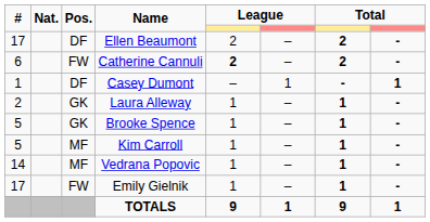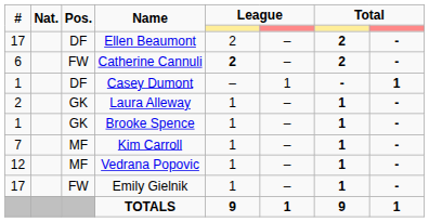 <table class="wikitable" style="font-size: 100%; text-align: center;">
 <tr>
 <td width="25" rowspan="2" align="center"><strong>#</strong></td>
 <td rowspan="2" align="center"><strong>Nat.</strong></td>
 <td rowspan="2" align="center"><strong>Pos.</strong></td>
 <td rowspan="2" align="center"><strong>Name</strong></td>
 <td colspan="2" align="center"><strong>League</strong></td>
 <td colspan="2" align="center"><strong>Total</strong></td>
 </tr>
 <tr>
 <th width=60 style="background: #FFEE99"></th>
 <th width=60 style="background: #FF8888"></th>
 <th width=60 style="background: #FFEE99"></th>
 <th width=60 style="background: #FF8888"></th>
 </tr>
 <tr>
 <td>17</td>
 <td></td>
 <td>DF</td>
 <td><a href='#'>Ellen Beaumont</a></td>
 <td>2</td>
 <td>–</td>
 <td><strong>2</strong></td>
 <td><strong>-</strong></td>
 </tr>
 <tr>
 <td>6</td>
 <td></td>
 <td>FW</td>
 <td><a href='#'>Catherine Cannuli</a></td>
 <td><strong>2</strong></td>
 <td>–</td>
 <td><strong>2</strong></td>
 <td><strong>-</strong></td>
 </tr>
 <tr>
 <td>1</td>
 <td></td>
 <td>DF</td>
 <td><a href='#'>Casey Dumont</a></td>
 <td>–</td>
 <td>1</td>
 <td><strong>-</strong></td>
 <td><strong>1</strong></td>
 </tr>
 <tr>
 <td>2</td>
 <td></td>
 <td>GK</td>
 <td><a href='#'>Laura Alleway</a></td>
 <td>1</td>
 <td>–</td>
 <td><strong>1</strong></td>
 <td><strong>-</strong></td>
 </tr>
 <tr>
-<td>5</td>
+<td>1</td>
 <td></td>
 <td>GK</td>
 <td><a href='#'>Brooke Spence</a></td>
 <td>1</td>
 <td>–</td>
 <td><strong>1</strong></td>
 <td><strong>-</strong></td>
 </tr>
 <tr>
-<td>5</td>
+<td>7</td>
 <td></td>
 <td>MF</td>
 <td><a href='#'>Kim Carroll</a></td>
 <td>1</td>
 <td>–</td>
 <td><strong>1</strong></td>
 <td><strong>-</strong></td>
 </tr>
 <tr>
-<td>14</td>
+<td>12</td>
 <td></td>
 <td>MF</td>
 <td><a href='#'>Vedrana Popovic</a></td>
 <td>1</td>
 <td>–</td>
 <td><strong>1</strong></td>
 <td><strong>-</strong></td>
 </tr>
 <tr>
 <td>17</td>
 <td></td>
 <td>FW</td>
 <td>Emily Gielnik</td>
 <td>1</td>
 <td>–</td>
 <td><strong>1</strong></td>
 <td><strong>-</strong></td>
 </tr>
 <tr>
 <th style="background: #C0C0C0"></th>
 <th style="background: #C0C0C0"></th>
 <th style="background: #C0C0C0"></th>
 <td><strong>TOTALS</strong></td>
 <td><strong>9</strong></td>
 <td><strong>1</strong></td>
 <td><strong>9</strong></td>
 <td><strong>1</strong></td>
 </tr>
 </table>
